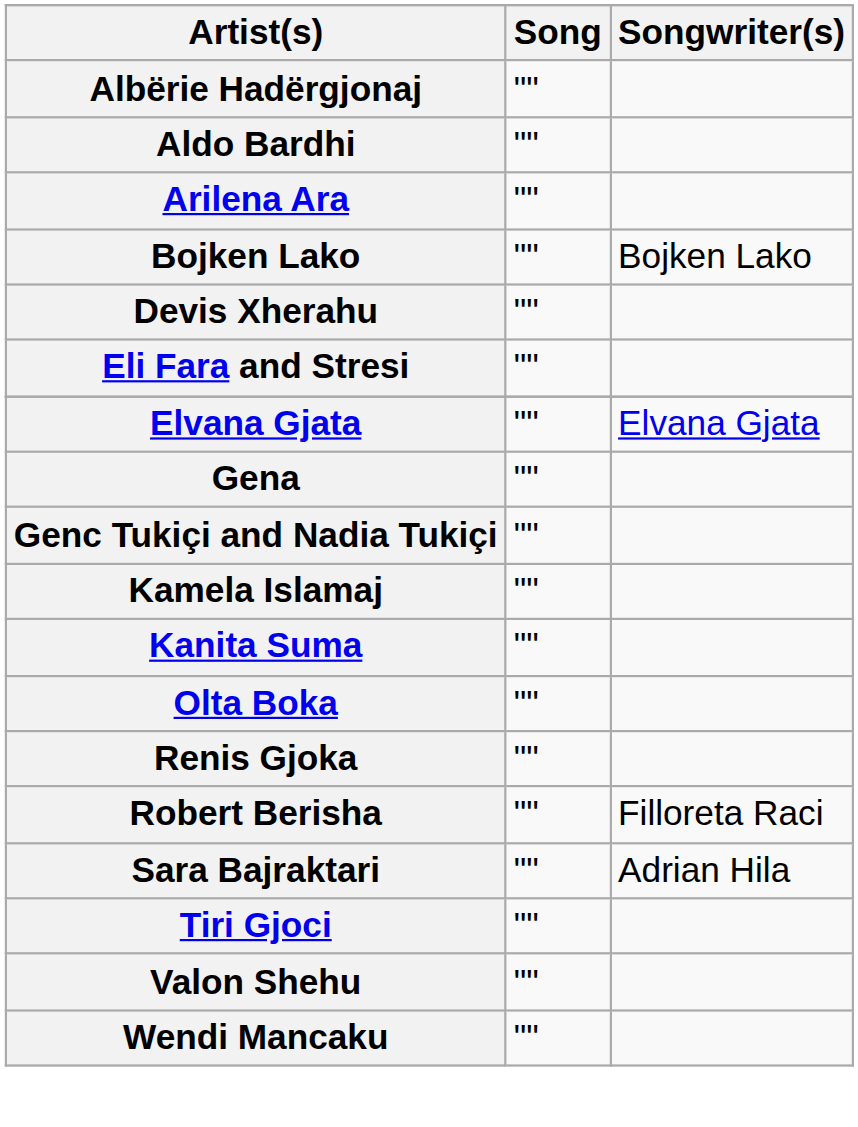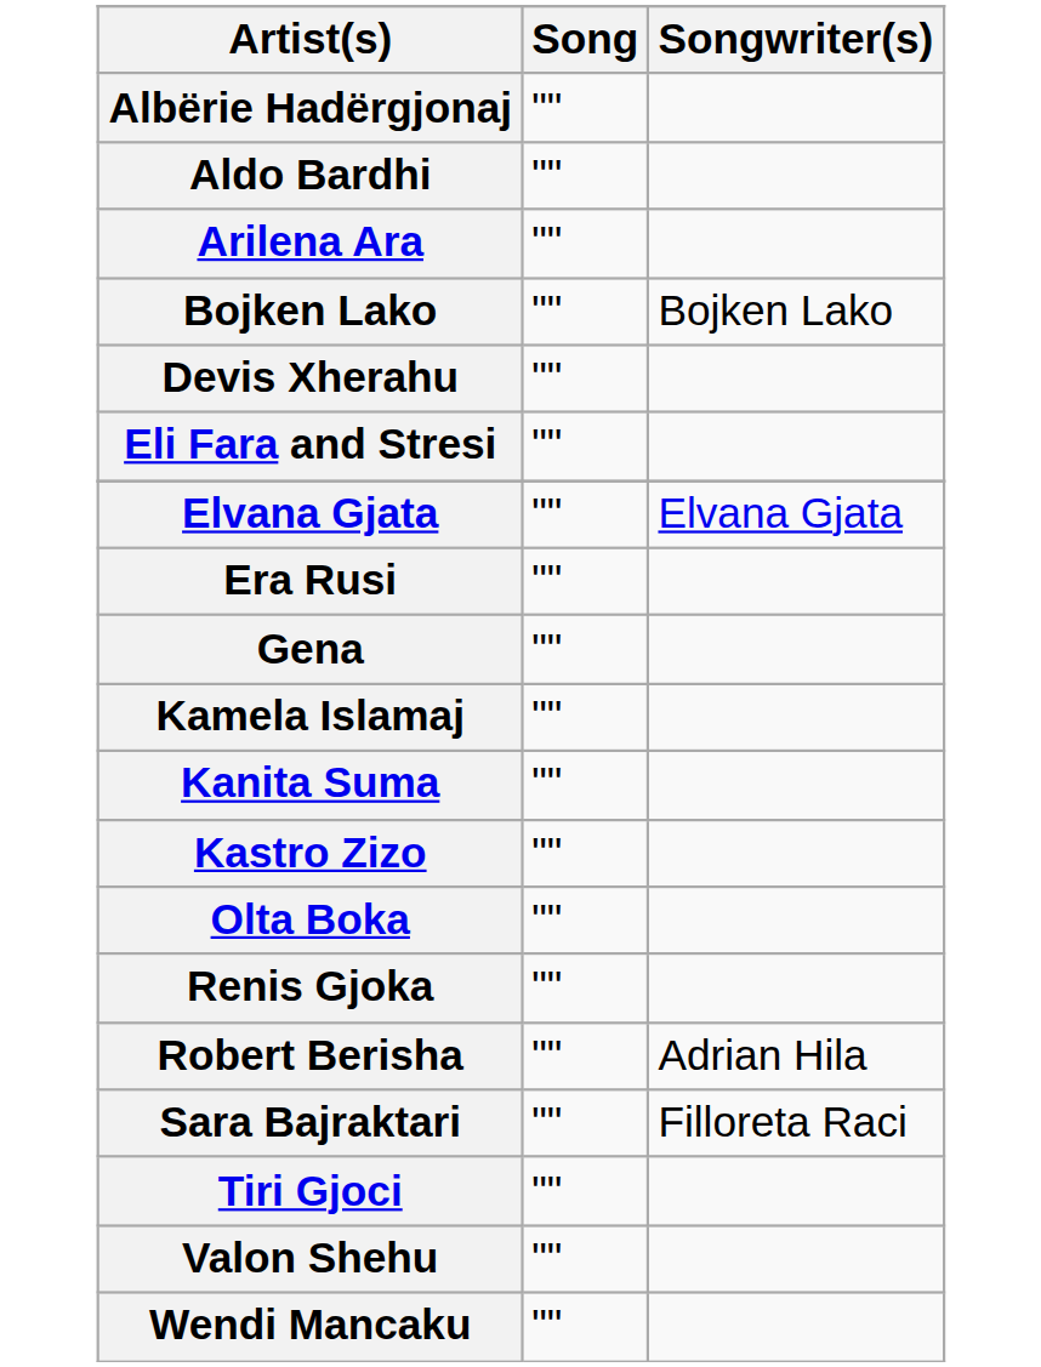 <table class="wikitable sortable plainrowheaders" style="margin: 1em auto 1em auto">
 <tr>
 </tr>
 <tr>
 <th scope="col">Artist(s)</th>
 <th scope="col">Song</th>
 <th scope="col" class="unsortable">Songwriter(s)</th>
 </tr>
 <tr>
 <th scope="row">Albërie Hadërgjonaj</th>
 <td>""</td>
 <td></td>
 </tr>
 <tr>
 <th scope="row">Aldo Bardhi</th>
 <td>""</td>
 <td></td>
 </tr>
 <tr>
 <th scope="row"><a href='#'>Arilena Ara</a></th>
 <td>""</td>
 <td></td>
 </tr>
 <tr>
 <th scope="row">Bojken Lako</th>
 <td>""</td>
 <td>Bojken Lako</td>
 </tr>
 <tr>
 <th scope="row">Devis Xherahu</th>
 <td>""</td>
 <td></td>
 </tr>
 <tr>
 <th scope="row"><a href='#'>Eli Fara</a> and Stresi</th>
 <td>""</td>
 <td></td>
 </tr>
 <tr>
 </tr>
 <tr>
 <th scope="row"><a href='#'>Elvana Gjata</a></th>
 <td>""</td>
 <td><a href='#'>Elvana Gjata</a></td>
 </tr>
 <tr>
-<th scope="row">Gena</th>
+<th scope="row">Era Rusi</th>
 <td>""</td>
 <td></td>
 </tr>
 <tr>
-<th scope="row">Genc Tukiçi and Nadia Tukiçi</th>
+<th scope="row">Gena</th>
 <td>""</td>
 <td></td>
 </tr>
 <tr>
 <th scope="row">Kamela Islamaj</th>
 <td>""</td>
 <td></td>
 </tr>
 <tr>
 <th scope="row"><a href='#'>Kanita Suma</a></th>
+<td>""</td>
+<td></td>
+</tr>
+<tr>
+<th scope="row"><a href='#'>Kastro Zizo</a></th>
 <td>""</td>
 <td></td>
 </tr>
 <tr>
 <th scope="row"><a href='#'>Olta Boka</a></th>
 <td>""</td>
 <td></td>
 </tr>
 <tr>
 <th scope="row">Renis Gjoka</th>
 <td>""</td>
 <td></td>
 </tr>
 <tr>
 <th scope="row">Robert Berisha</th>
 <td>""</td>
-<td>Filloreta Raci</td>
+<td>Adrian Hila</td>
 </tr>
 <tr>
 <th scope="row">Sara Bajraktari</th>
 <td>""</td>
-<td>Adrian Hila</td>
+<td>Filloreta Raci</td>
 </tr>
 <tr>
 <th scope="row"><a href='#'>Tiri Gjoci</a></th>
 <td>""</td>
 <td></td>
 </tr>
 <tr>
 <th scope="row">Valon Shehu</th>
 <td>""</td>
 <td></td>
 </tr>
 <tr>
 <th scope="row">Wendi Mancaku</th>
 <td>""</td>
 <td></td>
 </tr>
 </table>
